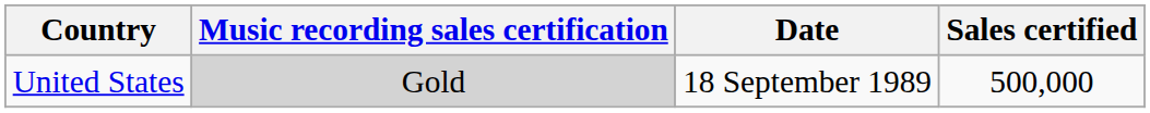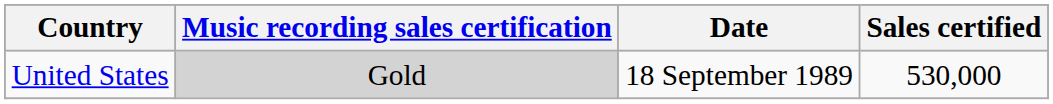 <table Class = "wikitable">
 <tr>
 <th>Country</th>
 <th><a href='#'>Music recording sales certification</a></th>
 <th>Date</th>
 <th>Sales certified</th>
 </tr>
 <tr>
 <td><a href='#'>United States</a></td>
 <td style="background: lightgrey; text-align:center;">Gold</td>
 <td style="text-align:center;">18 September 1989</td>
-<td style="text-align:center;">500,000</td>
+<td style="text-align:center;">530,000</td>
 </tr>
 </table>
